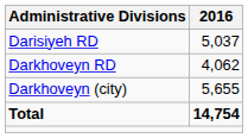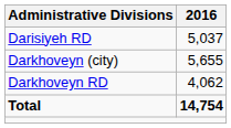 <table class="wikitable">
 <tr>
 <th>Administrative Divisions</th>
 <th>2016</th>
 </tr>
 <tr>
 <td><a href='#'>Darisiyeh RD</a></td>
 <td style="text-align: right;">5,037</td>
 </tr>
 <tr>
+<td><a href='#'>Darkhoveyn</a> (city)</td>
+<td style="text-align: right;">5,655</td>
+</tr>
+<tr>
 <td><a href='#'>Darkhoveyn RD</a></td>
 <td style="text-align: right;">4,062</td>
-</tr>
-<tr>
-<td><a href='#'>Darkhoveyn</a> (city)</td>
-<td style="text-align: right;">5,655</td>
 </tr>
 <tr>
 <td><strong>Total</strong></td>
 <td style="text-align: right;"><strong>14,754</strong></td>
 </tr>
 <tr>
 <td colspan=2></td>
 </tr>
 </table>
